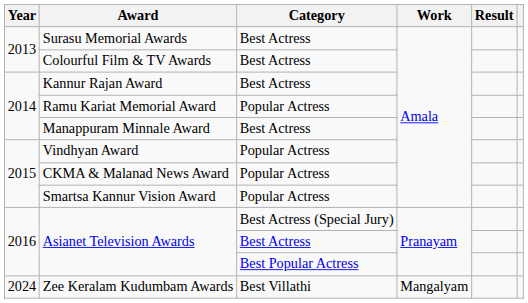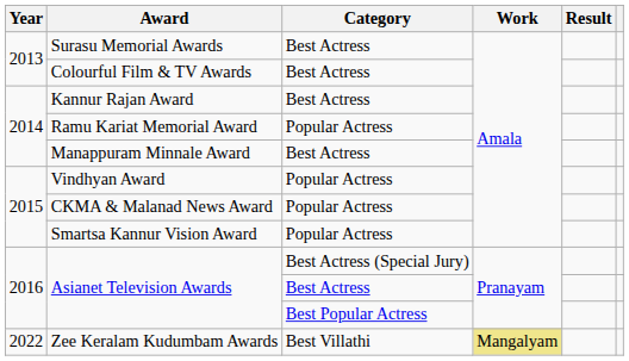 <table class="wikitable">
 <tr>
 <th>Year</th>
 <th>Award</th>
 <th>Category</th>
 <th>Work</th>
 <th>Result</th>
 <th></th>
 </tr>
 <tr>
 <td rowspan="2">2013</td>
 <td>Surasu Memorial Awards</td>
 <td>Best Actress</td>
 <td rowspan="8"><a href='#'>Amala</a></td>
 <td></td>
 <td></td>
 </tr>
 <tr>
 <td>Colourful Film & TV Awards</td>
 <td>Best Actress</td>
 <td></td>
 <td></td>
 </tr>
 <tr>
 <td rowspan="3">2014</td>
 <td>Kannur Rajan Award</td>
 <td>Best Actress</td>
 <td></td>
 <td></td>
 </tr>
 <tr>
 <td>Ramu Kariat Memorial Award</td>
 <td>Popular Actress</td>
 <td></td>
 <td></td>
 </tr>
 <tr>
 <td>Manappuram Minnale Award</td>
 <td>Best Actress</td>
 <td></td>
 <td></td>
 </tr>
 <tr>
 <td rowspan="3">2015</td>
 <td>Vindhyan Award</td>
 <td>Popular Actress</td>
 <td></td>
 <td></td>
 </tr>
 <tr>
 <td>CKMA & Malanad News Award</td>
 <td>Popular Actress</td>
 <td></td>
 <td></td>
 </tr>
 <tr>
 <td>Smartsa Kannur Vision Award</td>
 <td>Popular Actress</td>
 <td></td>
 <td></td>
 </tr>
 <tr>
 <td rowspan="3">2016</td>
 <td rowspan="3"><a href='#'>Asianet Television Awards</a></td>
 <td>Best Actress (Special Jury)</td>
 <td rowspan="3"><a href='#'>Pranayam</a></td>
 <td></td>
 <td></td>
 </tr>
 <tr>
 <td><a href='#'>Best Actress</a></td>
 <td></td>
 <td></td>
 </tr>
 <tr>
 <td><a href='#'>Best Popular Actress</a></td>
 <td></td>
 <td></td>
 </tr>
 <tr>
-<td>2024</td>
+<td>2022</td>
 <td>Zee Keralam Kudumbam Awards</td>
 <td>Best Villathi</td>
-<td>Mangalyam</td>
+<td style="background: khaki;">Mangalyam</td>
 <td></td>
 </tr>
 </table>
